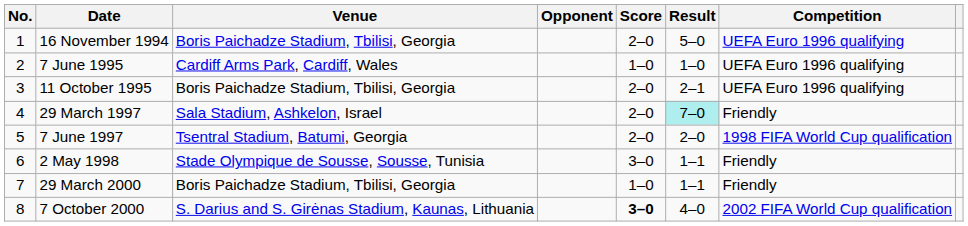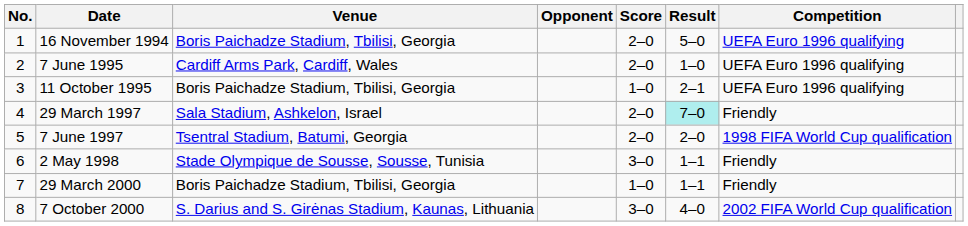 <table class="wikitable sortable">
 <tr>
 <th scope="col">No.</th>
 <th scope="col">Date</th>
 <th scope="col">Venue</th>
 <th scope="col">Opponent</th>
 <th scope="col">Score</th>
 <th scope="col">Result</th>
 <th scope="col">Competition</th>
 <th scope="col" class="unsortable"></th>
 </tr>
 <tr>
 <td align="center">1</td>
 <td>16 November 1994</td>
 <td><a href='#'>Boris Paichadze Stadium</a>, <a href='#'>Tbilisi</a>, Georgia</td>
 <td></td>
 <td align="center">2–0</td>
 <td align="center">5–0</td>
 <td><a href='#'>UEFA Euro 1996 qualifying</a></td>
 <td></td>
 </tr>
 <tr>
 <td align="center">2</td>
 <td>7 June 1995</td>
 <td><a href='#'>Cardiff Arms Park</a>, <a href='#'>Cardiff</a>, Wales</td>
 <td></td>
-<td align="center">1–0</td>
+<td align="center">2–0</td>
 <td align="center">1–0</td>
 <td>UEFA Euro 1996 qualifying</td>
 <td></td>
 </tr>
 <tr>
 <td align="center">3</td>
 <td>11 October 1995</td>
 <td>Boris Paichadze Stadium, Tbilisi, Georgia</td>
 <td></td>
-<td align="center">2–0</td>
+<td align="center">1–0</td>
 <td align="center">2–1</td>
 <td>UEFA Euro 1996 qualifying</td>
 <td></td>
 </tr>
 <tr>
 <td align="center">4</td>
 <td>29 March 1997</td>
 <td><a href='#'>Sala Stadium</a>, <a href='#'>Ashkelon</a>, Israel</td>
 <td></td>
 <td align="center">2–0</td>
 <td align="center" style="background: paleturquoise;">7–0</td>
 <td>Friendly</td>
 <td></td>
 </tr>
 <tr>
 <td align="center">5</td>
 <td>7 June 1997</td>
 <td><a href='#'>Tsentral Stadium</a>, <a href='#'>Batumi</a>, Georgia</td>
 <td></td>
 <td align="center">2–0</td>
 <td align="center">2–0</td>
 <td><a href='#'>1998 FIFA World Cup qualification</a></td>
 <td></td>
 </tr>
 <tr>
 <td align="center">6</td>
 <td>2 May 1998</td>
 <td><a href='#'>Stade Olympique de Sousse</a>, <a href='#'>Sousse</a>, Tunisia</td>
 <td></td>
 <td align="center">3–0</td>
 <td align="center">1–1</td>
 <td>Friendly</td>
 <td></td>
 </tr>
 <tr>
 <td align="center">7</td>
 <td>29 March 2000</td>
 <td>Boris Paichadze Stadium, Tbilisi, Georgia</td>
 <td></td>
 <td align="center">1–0</td>
 <td align="center">1–1</td>
 <td>Friendly</td>
 <td></td>
 </tr>
 <tr>
 <td align="center">8</td>
 <td>7 October 2000</td>
 <td><a href='#'>S. Darius and S. Girėnas Stadium</a>, <a href='#'>Kaunas</a>, Lithuania</td>
 <td></td>
-<td align="center"><strong>3–0</strong></td>
+<td align="center">3–0</td>
 <td align="center">4–0</td>
 <td><a href='#'>2002 FIFA World Cup qualification</a></td>
 <td></td>
 </tr>
 </table>
